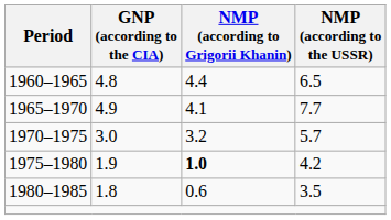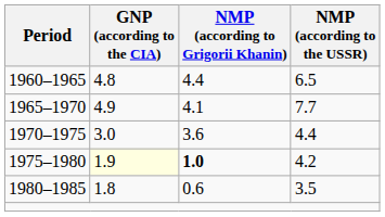 <table class="wikitable" style="float:right; margin:0 15px;">
 <tr>
 <th>Period</th>
 <th style="line-height:100%">GNP<br><small>(according to<br>the <a href='#'>CIA</a>)</small></th>
 <th style="line-height:100%"><a href='#'>NMP</a><br><small>(according to<br><a href='#'>Grigorii Khanin</a>)</small></th>
 <th style="line-height:100%">NMP<br><small>(according to<br>the USSR)</small></th>
 </tr>
 <tr>
 <td>1960–1965</td>
 <td>4.8</td>
 <td>4.4</td>
 <td>6.5</td>
 </tr>
 <tr>
 <td>1965–1970</td>
 <td>4.9</td>
 <td>4.1</td>
 <td>7.7</td>
 </tr>
 <tr>
 <td>1970–1975</td>
 <td>3.0</td>
-<td>3.2</td>
-<td>5.7</td>
+<td>3.6</td>
+<td>4.4</td>
 </tr>
 <tr>
 <td>1975–1980</td>
-<td>1.9</td>
+<td style="background: lightyellow;">1.9</td>
 <td><strong>1.0</strong></td>
 <td>4.2</td>
 </tr>
 <tr>
 <td>1980–1985</td>
 <td>1.8</td>
 <td>0.6</td>
 <td>3.5</td>
 </tr>
 <tr>
 <td align=left colspan=4></td>
 </tr>
 </table>
